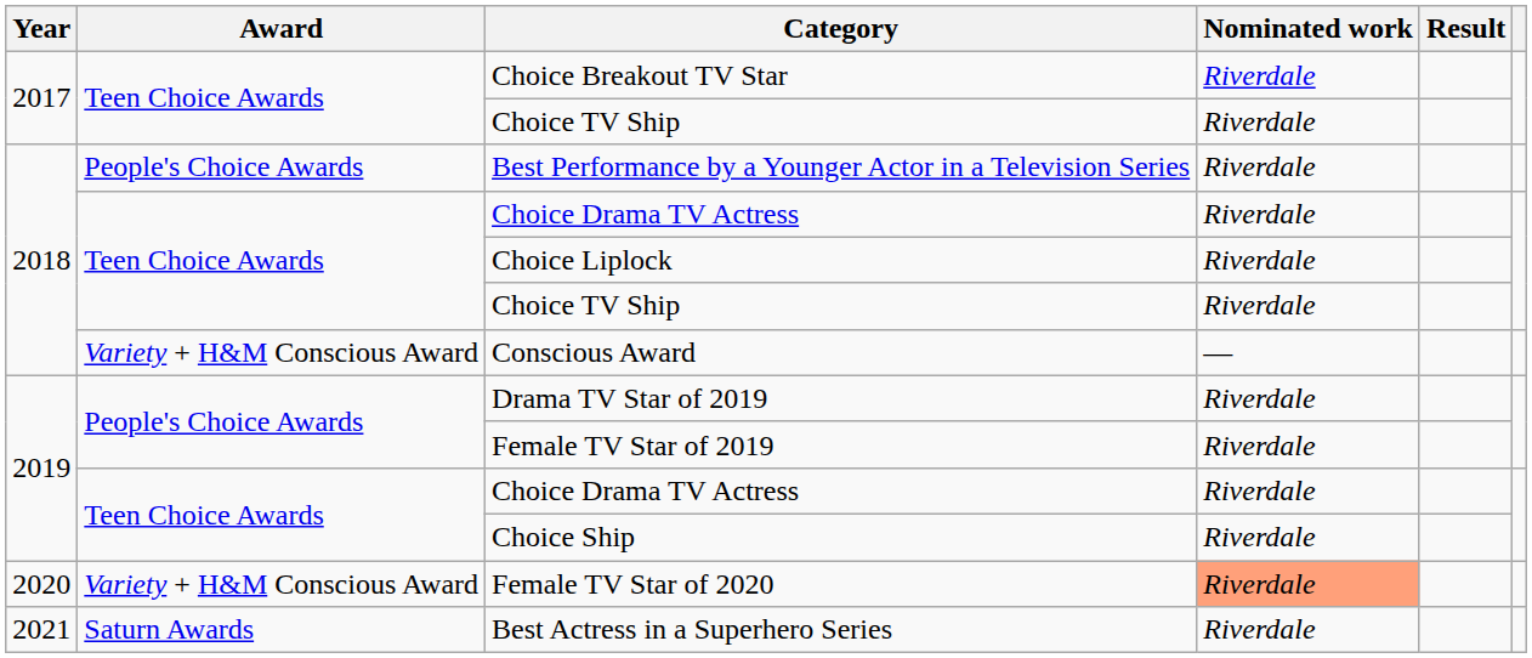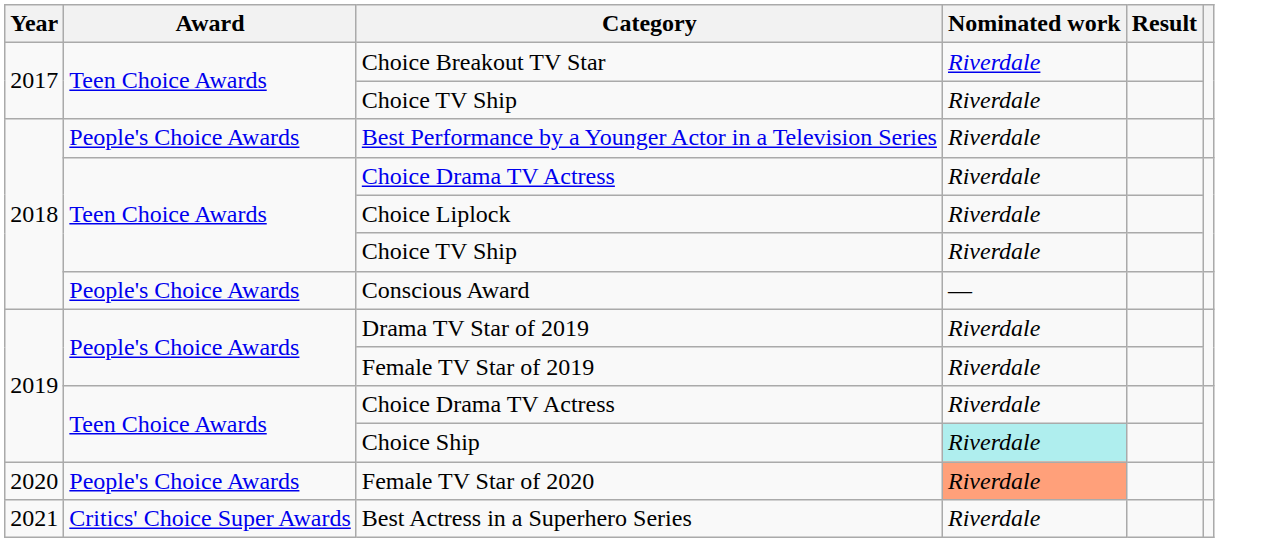 <table class="wikitable sortable plainrowheaders">
 <tr>
 <th>Year</th>
 <th>Award</th>
 <th>Category</th>
 <th>Nominated work</th>
 <th>Result</th>
 <th class="unsortable"></th>
 </tr>
 <tr>
 <td rowspan="2">2017</td>
 <td rowspan="2"><a href='#'>Teen Choice Awards</a></td>
 <td>Choice Breakout TV Star</td>
 <td><em><a href='#'>Riverdale</a></em></td>
 <td></td>
 <td rowspan="2" style="text-align:center;"></td>
 </tr>
 <tr>
 <td>Choice TV Ship </td>
 <td><em>Riverdale</em></td>
 <td></td>
 </tr>
 <tr>
 <td rowspan="5">2018</td>
 <td><a href='#'>People's Choice Awards</a></td>
 <td><a href='#'>Best Performance by a Younger Actor in a Television Series</a></td>
 <td><em>Riverdale</em></td>
 <td></td>
 <td style="text-align:center;"></td>
 </tr>
 <tr>
 <td rowspan="3"><a href='#'>Teen Choice Awards</a></td>
 <td><a href='#'>Choice Drama TV Actress</a></td>
 <td><em>Riverdale</em></td>
 <td></td>
 <td rowspan="3" style="text-align:center;"></td>
 </tr>
 <tr>
 <td>Choice Liplock </td>
 <td><em>Riverdale</em></td>
 <td></td>
 </tr>
 <tr>
 <td>Choice TV Ship </td>
 <td><em>Riverdale</em></td>
 <td></td>
 </tr>
 <tr>
-<td><em><a href='#'>Variety</a></em> + <a href='#'>H&M</a> Conscious Award</td>
+<td><a href='#'>People's Choice Awards</a></td>
 <td>Conscious Award</td>
 <td>—</td>
 <td></td>
 <td style="text-align:center;"></td>
 </tr>
 <tr>
 <td rowspan="4">2019</td>
 <td rowspan="2"><a href='#'>People's Choice Awards</a></td>
 <td>Drama TV Star of 2019</td>
 <td><em>Riverdale</em></td>
 <td></td>
 <td rowspan="2" style="text-align: center;"></td>
 </tr>
 <tr>
 <td>Female TV Star of 2019</td>
 <td><em>Riverdale</em></td>
 <td></td>
 </tr>
 <tr>
 <td rowspan="2"><a href='#'>Teen Choice Awards</a></td>
 <td>Choice Drama TV Actress</td>
 <td><em>Riverdale</em></td>
 <td></td>
 <td rowspan="2" style="text-align:center;"></td>
 </tr>
 <tr>
 <td>Choice Ship </td>
-<td><em>Riverdale</em></td>
+<td style="background: paleturquoise;"><em>Riverdale</em></td>
 <td></td>
 </tr>
 <tr>
 <td>2020</td>
-<td><em><a href='#'>Variety</a></em> + <a href='#'>H&M</a> Conscious Award</td>
+<td><a href='#'>People's Choice Awards</a></td>
 <td>Female TV Star of 2020</td>
 <td style="background: lightsalmon;"><em>Riverdale</em></td>
 <td></td>
 <td style="text-align:center;"></td>
 </tr>
 <tr>
 <td>2021</td>
-<td><a href='#'>Saturn Awards</a></td>
+<td><a href='#'>Critics' Choice Super Awards</a></td>
 <td>Best Actress in a Superhero Series</td>
 <td><em>Riverdale</em></td>
 <td></td>
 <td style="text-align:center;"></td>
 </tr>
 </table>
